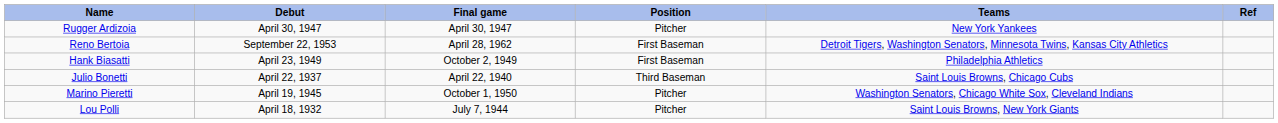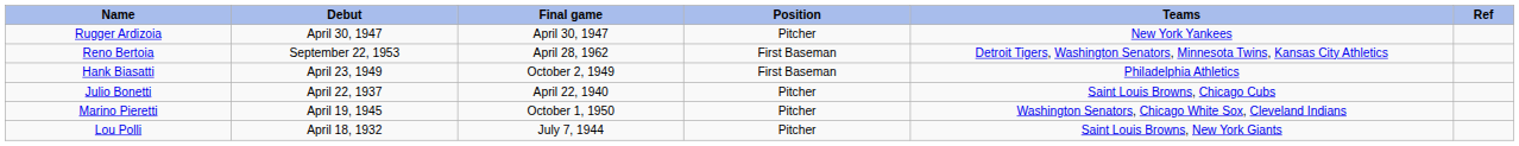 <table class="wikitable" style="width: 100%">
 <tr>
 <th style="background:#a8bdec; width:15%;">Name</th>
 <th style="width:15%; background:#a8bdec;">Debut</th>
 <th style="width:15%; background:#a8bdec;">Final game</th>
 <th style="width:15%; background:#a8bdec;">Position</th>
 <th style="width:36%; background:#a8bdec;">Teams</th>
 <th style="width:4%; background:#a8bdec;">Ref</th>
 </tr>
 <tr align=center>
 <td><a href='#'>Rugger Ardizoia</a></td>
 <td>April 30, 1947</td>
 <td>April 30, 1947</td>
 <td>Pitcher</td>
 <td><a href='#'>New York Yankees</a></td>
 <td></td>
 </tr>
 <tr align=center>
 <td><a href='#'>Reno Bertoia</a></td>
 <td>September 22, 1953</td>
 <td>April 28, 1962</td>
 <td>First Baseman</td>
 <td><a href='#'>Detroit Tigers</a>, <a href='#'>Washington Senators</a>, <a href='#'>Minnesota Twins</a>, <a href='#'>Kansas City Athletics</a></td>
 <td></td>
 </tr>
 <tr align=center>
 <td><a href='#'>Hank Biasatti</a></td>
 <td>April 23, 1949</td>
 <td>October 2, 1949</td>
 <td>First Baseman</td>
 <td><a href='#'>Philadelphia Athletics</a></td>
 <td></td>
 </tr>
 <tr align=center>
 <td><a href='#'>Julio Bonetti</a></td>
 <td>April 22, 1937</td>
 <td>April 22, 1940</td>
-<td>Third Baseman</td>
+<td>Pitcher</td>
 <td><a href='#'>Saint Louis Browns</a>, <a href='#'>Chicago Cubs</a></td>
 <td></td>
 </tr>
 <tr align=center>
 <td><a href='#'>Marino Pieretti</a></td>
 <td>April 19, 1945</td>
 <td>October 1, 1950</td>
 <td>Pitcher</td>
 <td><a href='#'>Washington Senators</a>, <a href='#'>Chicago White Sox</a>, <a href='#'>Cleveland Indians</a></td>
 <td></td>
 </tr>
 <tr align=center>
 <td><a href='#'>Lou Polli</a></td>
 <td>April 18, 1932</td>
 <td>July 7, 1944</td>
 <td>Pitcher</td>
 <td><a href='#'>Saint Louis Browns</a>, <a href='#'>New York Giants</a></td>
 <td></td>
 </tr>
 </table>
